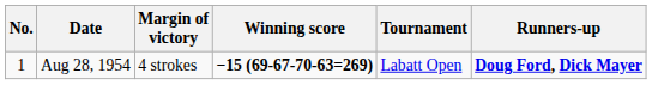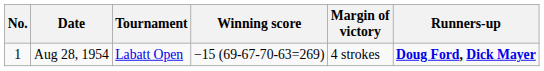 <table class="wikitable" style="font-size:95%;">
 <tr>
 <th>No.</th>
 <th>Date</th>
+<th>Tournament</th>
+<th>Winning score</th>
 <th>Margin of<br>victory</th>
-<th>Winning score</th>
-<th>Tournament</th>
 <th>Runners-up</th>
 </tr>
 <tr>
 <td align=center>1</td>
 <td>Aug 28, 1954</td>
+<td><a href='#'>Labatt Open</a></td>
+<td>−15 (69-67-70-63=269)</td>
 <td>4 strokes</td>
-<td><strong>−15 (69-67-70-63=269)</strong></td>
-<td><a href='#'>Labatt Open</a></td>
 <td><strong> <a href='#'>Doug Ford</a>,  <a href='#'>Dick Mayer</a></strong></td>
 </tr>
 </table>
